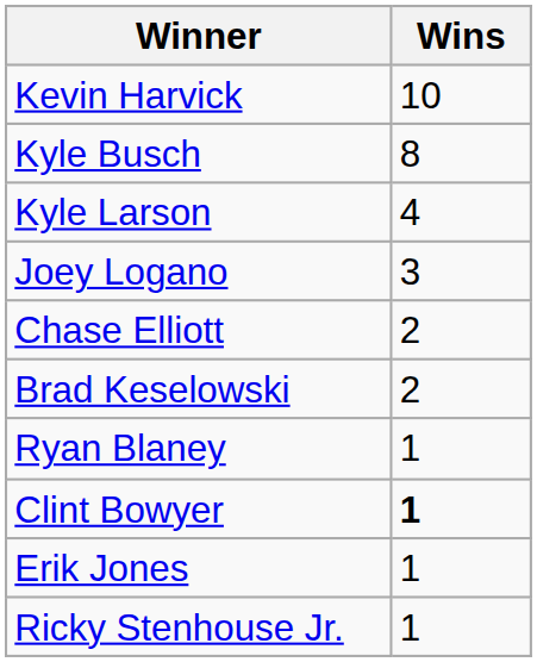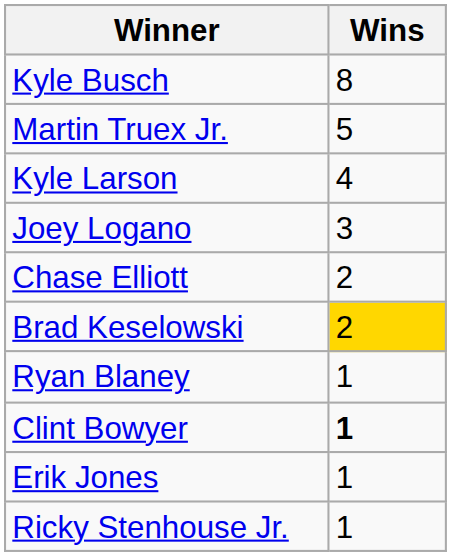 <table class="wikitable" style="font-size:95%">
 <tr>
 <th style="width:150px;">Winner</th>
 <th style="width:50px;">Wins</th>
 </tr>
 <tr>
-<td><a href='#'>Kevin Harvick</a></td>
-<td>10</td>
+<td><a href='#'>Kyle Busch</a></td>
+<td>8</td>
 </tr>
 <tr>
-<td><a href='#'>Kyle Busch</a></td>
-<td>8</td>
+<td><a href='#'>Martin Truex Jr.</a></td>
+<td>5</td>
 </tr>
 <tr>
 <td><a href='#'>Kyle Larson</a></td>
 <td>4</td>
 </tr>
 <tr>
 <td><a href='#'>Joey Logano</a></td>
 <td>3</td>
 </tr>
 <tr>
 <td><a href='#'>Chase Elliott</a></td>
 <td>2</td>
 </tr>
 <tr>
 <td><a href='#'>Brad Keselowski</a></td>
-<td>2</td>
+<td style="background: gold;">2</td>
 </tr>
 <tr>
 <td><a href='#'>Ryan Blaney</a></td>
 <td>1</td>
 </tr>
 <tr>
 <td><a href='#'>Clint Bowyer</a></td>
 <td><strong>1</strong></td>
 </tr>
 <tr>
 <td><a href='#'>Erik Jones</a></td>
 <td>1</td>
 </tr>
 <tr>
 <td><a href='#'>Ricky Stenhouse Jr.</a></td>
 <td>1</td>
 </tr>
 </table>
